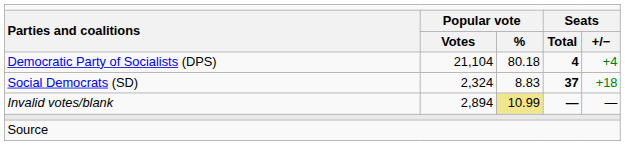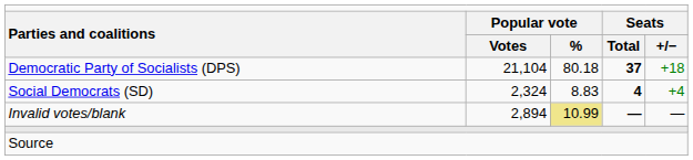 <table class="wikitable" style="text-align:right; font-size:98%; margin-bottom:0">
 <tr>
 <td colspan="6"></td>
 </tr>
 <tr>
 <th style="text-align:left;" rowspan="2" width="500">Parties and coalitions</th>
 <th colspan="2">Popular vote</th>
 <th colspan="2">Seats</th>
 </tr>
 <tr>
 <th width="85">Votes</th>
 <th width="50">%</th>
 <th width="40">Total</th>
 <th width="40">+/−</th>
 </tr>
 <tr>
 <td align="left"><a href='#'>Democratic Party of Socialists</a> (DPS)</td>
 <td>21,104</td>
 <td>80.18</td>
-<td><strong>4</strong></td>
-<td style="color:green;">+4</td>
+<td><strong>37</strong></td>
+<td style="color:green;">+18</td>
 </tr>
 <tr>
 <td align="left"><a href='#'>Social Democrats</a> (SD)</td>
 <td>2,324</td>
 <td>8.83</td>
-<td><strong>37</strong></td>
-<td style="color:green;">+18</td>
+<td><strong>4</strong></td>
+<td style="color:green;">+4</td>
 </tr>
 <tr>
 <td align="left"><em>Invalid votes/blank</em></td>
 <td>2,894</td>
 <td style="background: khaki;">10.99</td>
 <td><strong>—</strong></td>
 <td>—</td>
 </tr>
 <tr>
 <td colspan="6" bgcolor="#E9E9E9"></td>
 </tr>
 <tr>
 <td align="left" colspan="6">Source</td>
 </tr>
 </table>
